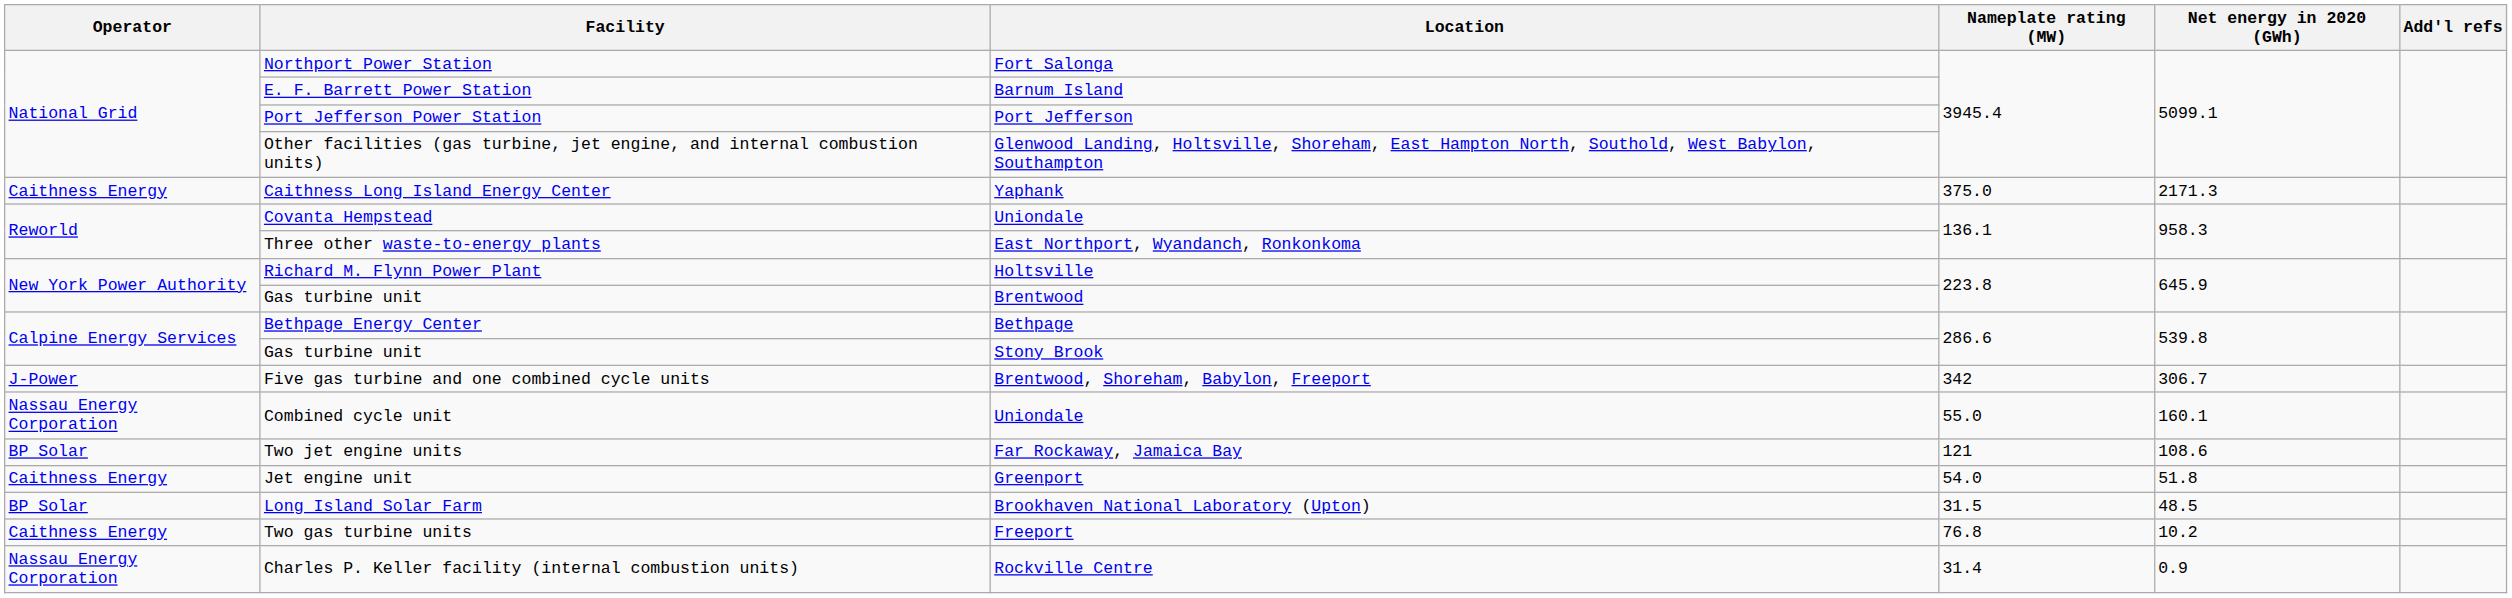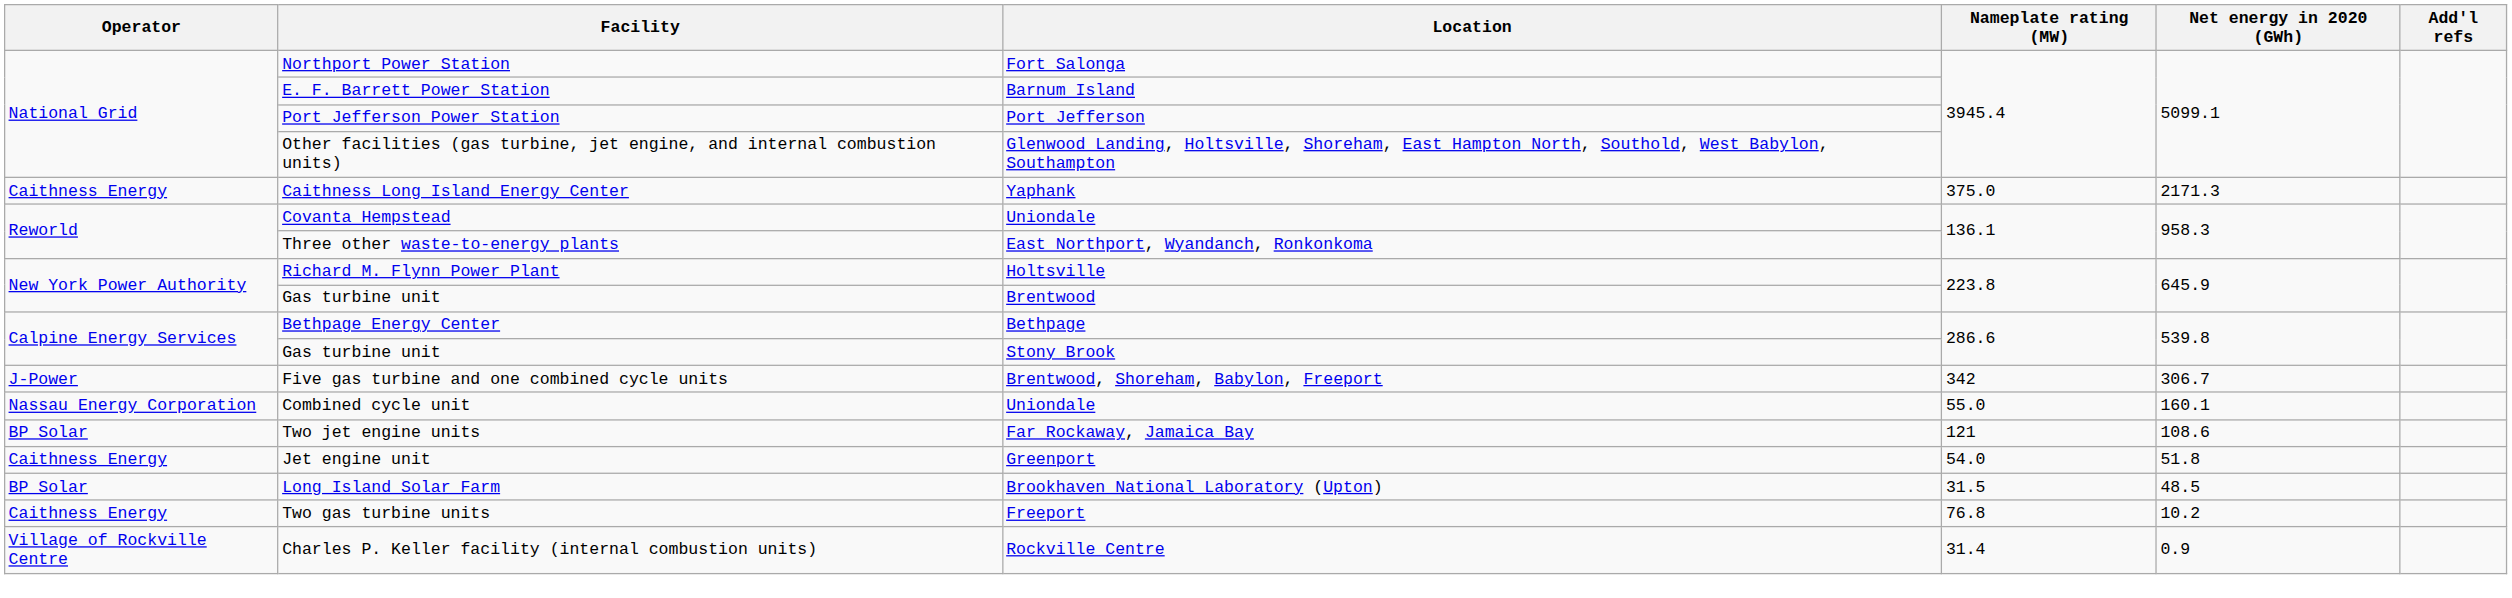 <table class="wikitable sortable">
 <tr>
 <th>Operator</th>
 <th>Facility</th>
 <th>Location</th>
 <th>Nameplate rating (MW)</th>
 <th>Net energy in 2020 (GWh)</th>
 <th>Add'l refs</th>
 </tr>
 <tr>
 <td rowspan="4"><a href='#'>National Grid</a></td>
 <td><a href='#'>Northport Power Station</a></td>
 <td><a href='#'>Fort Salonga</a></td>
 <td rowspan="4">3945.4</td>
 <td rowspan="4">5099.1</td>
 <td rowspan="4"></td>
 </tr>
 <tr>
 <td><a href='#'>E. F. Barrett Power Station</a></td>
 <td><a href='#'>Barnum Island</a></td>
 </tr>
 <tr>
 <td><a href='#'>Port Jefferson Power Station</a></td>
 <td><a href='#'>Port Jefferson</a></td>
 </tr>
 <tr>
 <td>Other facilities (gas turbine, jet engine, and internal combustion units)</td>
 <td><a href='#'>Glenwood Landing</a>, <a href='#'>Holtsville</a>, <a href='#'>Shoreham</a>, <a href='#'>East Hampton North</a>, <a href='#'>Southold</a>, <a href='#'>West Babylon</a>, <a href='#'>Southampton</a></td>
 </tr>
 <tr>
 <td><a href='#'>Caithness Energy</a></td>
 <td><a href='#'>Caithness Long Island Energy Center</a></td>
 <td><a href='#'>Yaphank</a></td>
 <td>375.0</td>
 <td>2171.3</td>
 <td></td>
 </tr>
 <tr>
 <td rowspan="2"><a href='#'>Reworld</a></td>
 <td><a href='#'>Covanta Hempstead</a></td>
 <td><a href='#'>Uniondale</a></td>
 <td rowspan="2">136.1</td>
 <td rowspan="2">958.3</td>
 <td rowspan="2"></td>
 </tr>
 <tr>
 <td>Three other <a href='#'>waste-to-energy plants</a></td>
 <td><a href='#'>East Northport</a>, <a href='#'>Wyandanch</a>, <a href='#'>Ronkonkoma</a></td>
 </tr>
 <tr>
 <td rowspan="2"><a href='#'>New York Power Authority</a></td>
 <td><a href='#'>Richard M. Flynn Power Plant</a></td>
 <td><a href='#'>Holtsville</a></td>
 <td rowspan="2">223.8</td>
 <td rowspan="2">645.9</td>
 <td rowspan="2"></td>
 </tr>
 <tr>
 <td>Gas turbine unit</td>
 <td><a href='#'>Brentwood</a></td>
 </tr>
 <tr>
 <td rowspan="2"><a href='#'>Calpine Energy Services</a></td>
 <td><a href='#'>Bethpage Energy Center</a></td>
 <td><a href='#'>Bethpage</a></td>
 <td rowspan="2">286.6</td>
 <td rowspan="2">539.8</td>
 <td rowspan="2"></td>
 </tr>
 <tr>
 <td>Gas turbine unit</td>
 <td><a href='#'>Stony Brook</a></td>
 </tr>
 <tr>
 <td><a href='#'>J-Power</a></td>
 <td>Five gas turbine and one combined cycle units</td>
 <td><a href='#'>Brentwood</a>, <a href='#'>Shoreham</a>, <a href='#'>Babylon</a>, <a href='#'>Freeport</a></td>
 <td>342</td>
 <td>306.7</td>
 <td></td>
 </tr>
 <tr>
 <td><a href='#'>Nassau Energy Corporation</a></td>
 <td>Combined cycle unit</td>
 <td><a href='#'>Uniondale</a></td>
 <td>55.0</td>
 <td>160.1</td>
 <td></td>
 </tr>
 <tr>
 <td><a href='#'>BP Solar</a></td>
 <td>Two jet engine units</td>
 <td><a href='#'>Far Rockaway</a>, <a href='#'>Jamaica Bay</a></td>
 <td>121</td>
 <td>108.6</td>
 <td></td>
 </tr>
 <tr>
 <td><a href='#'>Caithness Energy</a></td>
 <td>Jet engine unit</td>
 <td><a href='#'>Greenport</a></td>
 <td>54.0</td>
 <td>51.8</td>
 <td></td>
 </tr>
 <tr>
 <td><a href='#'>BP Solar</a></td>
 <td><a href='#'>Long Island Solar Farm</a></td>
 <td><a href='#'>Brookhaven National Laboratory</a> (<a href='#'>Upton</a>)</td>
 <td>31.5</td>
 <td>48.5</td>
 <td></td>
 </tr>
 <tr>
 <td><a href='#'>Caithness Energy</a></td>
 <td>Two gas turbine units</td>
 <td><a href='#'>Freeport</a></td>
 <td>76.8</td>
 <td>10.2</td>
 <td></td>
 </tr>
 <tr>
-<td><a href='#'>Nassau Energy Corporation</a></td>
+<td><a href='#'>Village of Rockville Centre</a></td>
 <td>Charles P. Keller facility (internal combustion units)</td>
 <td><a href='#'>Rockville Centre</a></td>
 <td>31.4</td>
 <td>0.9</td>
 <td></td>
 </tr>
 </table>
